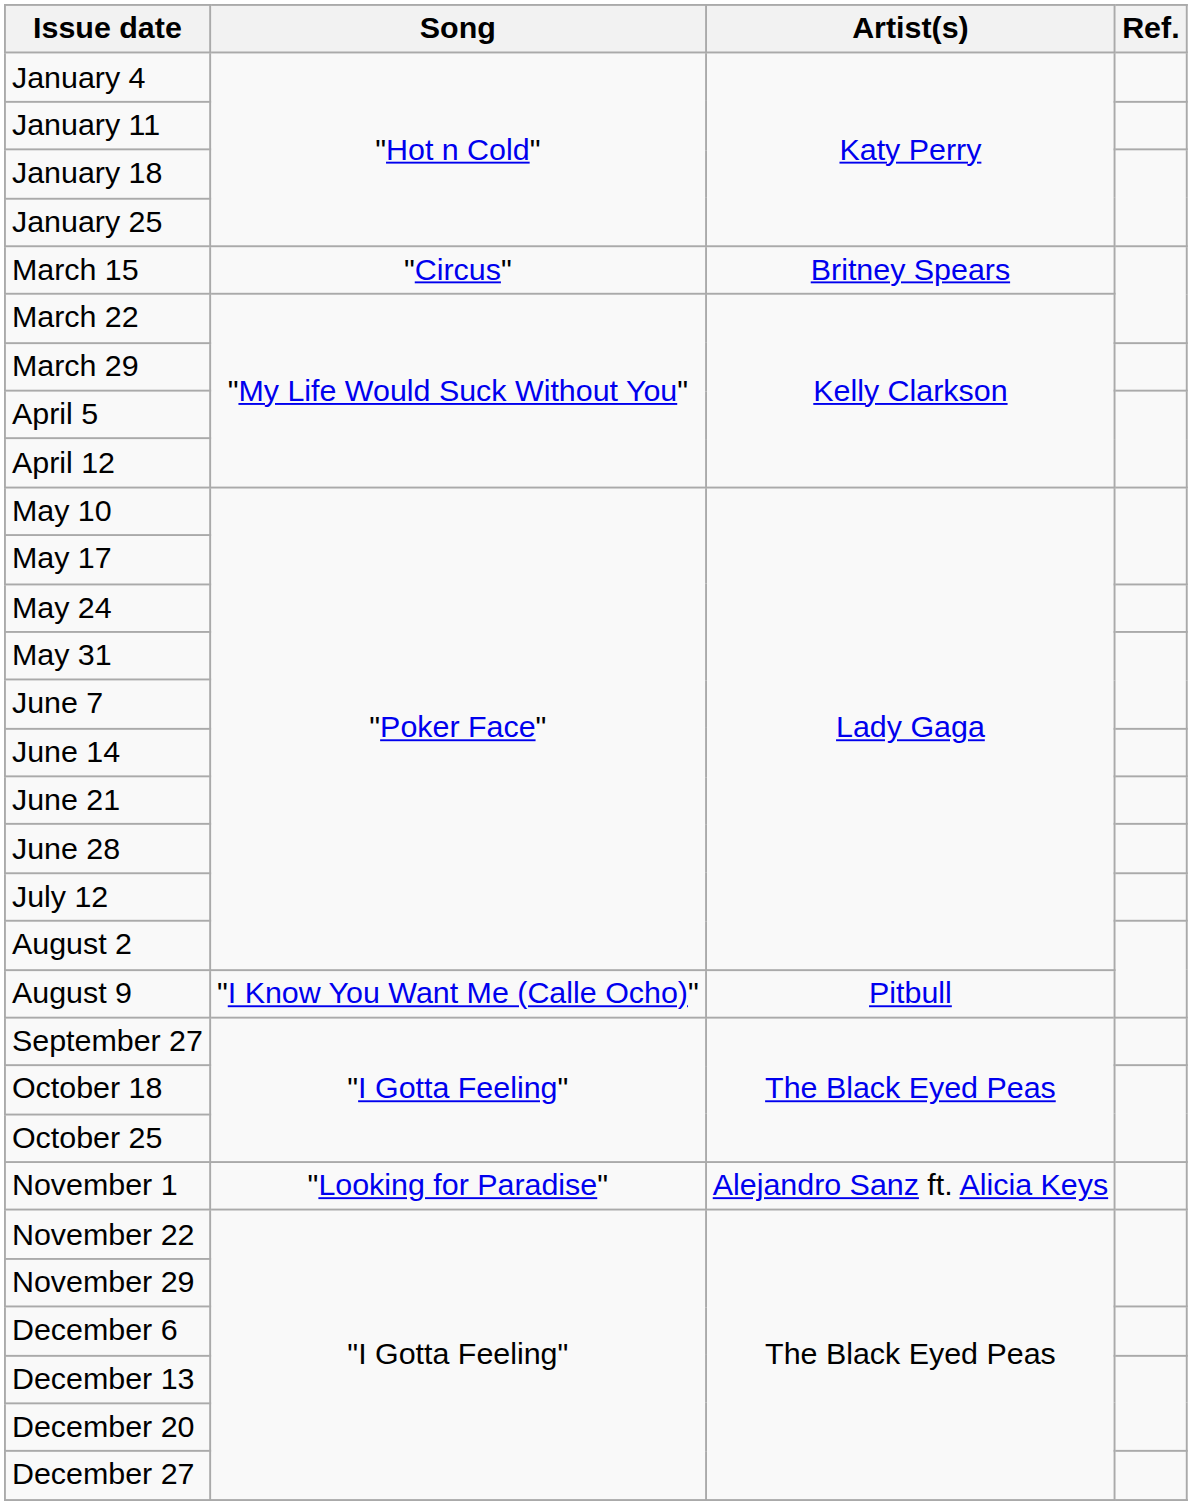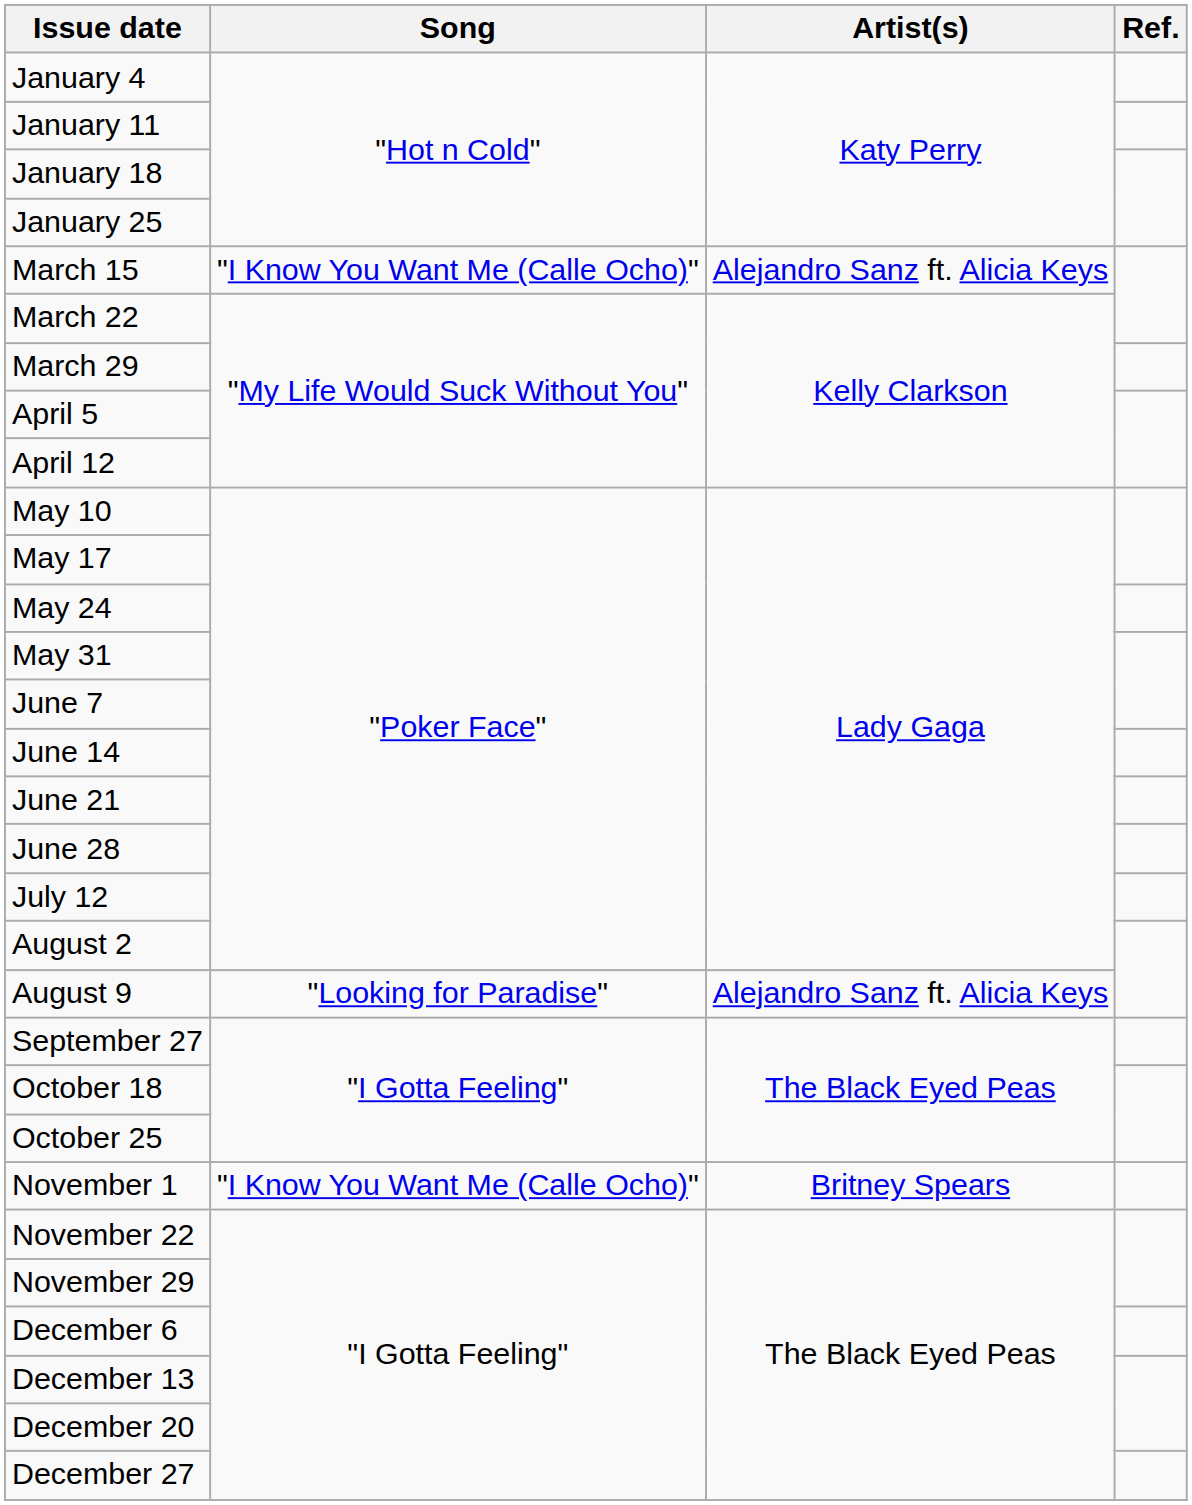 <table class="wikitable">
 <tr>
 <th>Issue date</th>
 <th>Song</th>
 <th>Artist(s)</th>
 <th>Ref.</th>
 </tr>
 <tr>
 <td>January 4</td>
 <td style="text-align: center;" rowspan="4">"<a href='#'>Hot n Cold</a>"</td>
 <td style="text-align: center;" rowspan="4"><a href='#'>Katy Perry</a></td>
 <td style="text-align: center;"></td>
 </tr>
 <tr>
 <td>January 11</td>
 <td style="text-align: center;"></td>
 </tr>
 <tr>
 <td>January 18</td>
 <td style="text-align: center;" rowspan="2"></td>
 </tr>
 <tr>
 <td>January 25</td>
 </tr>
 <tr>
 <td>March 15</td>
-<td style="text-align: center;">"<a href='#'>Circus</a>"</td>
-<td style="text-align: center;"><a href='#'>Britney Spears</a></td>
+<td style="text-align: center;">"<a href='#'>I Know You Want Me (Calle Ocho)</a>"</td>
+<td style="text-align: center;"><a href='#'>Alejandro Sanz</a> ft. <a href='#'>Alicia Keys</a></td>
 <td style="text-align: center;" rowspan="2"></td>
 </tr>
 <tr>
 <td>March 22</td>
 <td style="text-align: center;" rowspan="4">"<a href='#'>My Life Would Suck Without You</a>"</td>
 <td style="text-align: center;" rowspan="4"><a href='#'>Kelly Clarkson</a></td>
 </tr>
 <tr>
 <td>March 29</td>
 <td style="text-align: center;"></td>
 </tr>
 <tr>
 <td>April 5</td>
 <td style="text-align: center;" rowspan="2"></td>
 </tr>
 <tr>
 <td>April 12</td>
 </tr>
 <tr>
 <td>May 10</td>
 <td style="text-align: center;" rowspan="10">"<a href='#'>Poker Face</a>"</td>
 <td style="text-align: center;" rowspan="10"><a href='#'>Lady Gaga</a></td>
 <td style="text-align: center;" rowspan="2"></td>
 </tr>
 <tr>
 <td>May 17</td>
 </tr>
 <tr>
 <td>May 24</td>
 <td style="text-align: center;"></td>
 </tr>
 <tr>
 <td>May 31</td>
 <td style="text-align: center;" rowspan="2"></td>
 </tr>
 <tr>
 <td>June 7</td>
 </tr>
 <tr>
 <td>June 14</td>
 <td style="text-align: center;"></td>
 </tr>
 <tr>
 <td>June 21</td>
 <td style="text-align: center;"></td>
 </tr>
 <tr>
 <td>June 28</td>
 <td style="text-align: center;"></td>
 </tr>
 <tr>
 <td>July 12</td>
 <td style="text-align: center;" rowspan="1"></td>
 </tr>
 <tr>
 <td>August 2</td>
 <td style="text-align: center;" rowspan="2"></td>
 </tr>
 <tr>
 <td>August 9</td>
-<td style="text-align: center;">"<a href='#'>I Know You Want Me (Calle Ocho)</a>"</td>
-<td style="text-align: center;"><a href='#'>Pitbull</a></td>
+<td style="text-align: center;">"<a href='#'>Looking for Paradise</a>"</td>
+<td style="text-align: center;"><a href='#'>Alejandro Sanz</a> ft. <a href='#'>Alicia Keys</a></td>
 </tr>
 <tr>
 <td>September 27</td>
 <td style="text-align: center;" rowspan="3">"<a href='#'>I Gotta Feeling</a>"</td>
 <td style="text-align: center;" rowspan="3"><a href='#'>The Black Eyed Peas</a></td>
 <td style="text-align: center;"></td>
 </tr>
 <tr>
 <td>October 18</td>
 <td style="text-align: center;" rowspan="2"></td>
 </tr>
 <tr>
 <td>October 25</td>
 </tr>
 <tr>
 <td>November 1</td>
-<td style="text-align: center;">"<a href='#'>Looking for Paradise</a>"</td>
-<td style="text-align: center;"><a href='#'>Alejandro Sanz</a> ft. <a href='#'>Alicia Keys</a></td>
+<td style="text-align: center;">"<a href='#'>I Know You Want Me (Calle Ocho)</a>"</td>
+<td style="text-align: center;"><a href='#'>Britney Spears</a></td>
 <td style="text-align: center;"></td>
 </tr>
 <tr>
 <td>November 22</td>
 <td style="text-align: center;" rowspan="6">"I Gotta Feeling"</td>
 <td style="text-align: center;" rowspan="6">The Black Eyed Peas</td>
 <td style="text-align: center;" rowspan="2"></td>
 </tr>
 <tr>
 <td>November 29</td>
 </tr>
 <tr>
 <td>December 6</td>
 <td style="text-align: center;"></td>
 </tr>
 <tr>
 <td>December 13</td>
 <td style="text-align: center;" rowspan="2"></td>
 </tr>
 <tr>
 <td>December 20</td>
 </tr>
 <tr>
 <td>December 27</td>
 <td style="text-align: center;"></td>
 </tr>
 <tr>
 </tr>
 </table>
